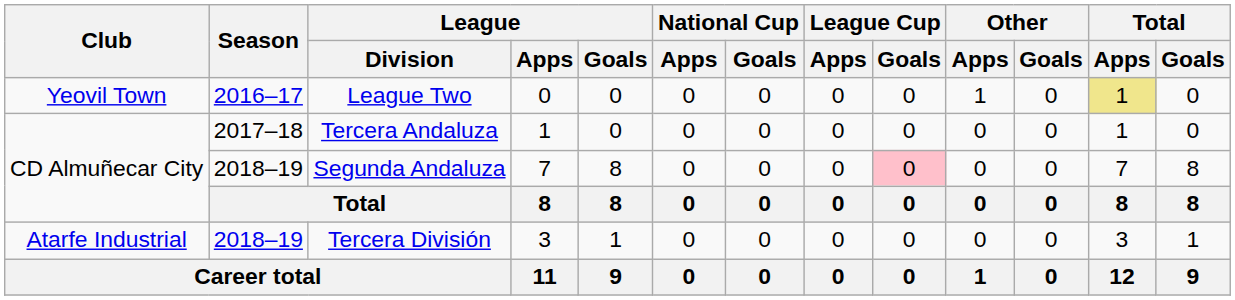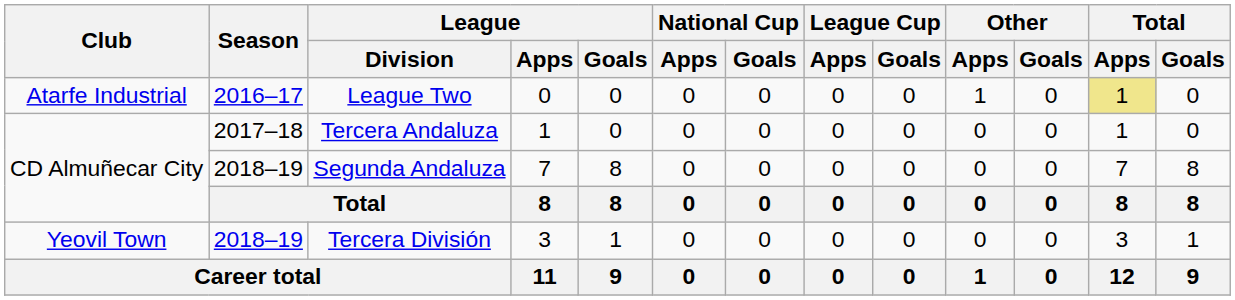 <table class="wikitable" style="text-align: center;">
 <tr>
 <th rowspan="2">Club</th>
 <th rowspan="2">Season</th>
 <th colspan="3">League</th>
 <th colspan="2">National Cup</th>
 <th colspan="2">League Cup</th>
 <th colspan="2">Other</th>
 <th colspan="2">Total</th>
 </tr>
 <tr>
 <th>Division</th>
 <th>Apps</th>
 <th>Goals</th>
 <th>Apps</th>
 <th>Goals</th>
 <th>Apps</th>
 <th>Goals</th>
 <th>Apps</th>
 <th>Goals</th>
 <th>Apps</th>
 <th>Goals</th>
 </tr>
 <tr>
-<td><a href='#'>Yeovil Town</a></td>
+<td><a href='#'>Atarfe Industrial</a></td>
 <td><a href='#'>2016–17</a></td>
 <td><a href='#'>League Two</a></td>
 <td>0</td>
 <td>0</td>
 <td>0</td>
 <td>0</td>
 <td>0</td>
 <td>0</td>
 <td>1</td>
 <td>0</td>
 <td style="background: khaki;">1</td>
 <td>0</td>
 </tr>
 <tr>
 <td rowspan=3>CD Almuñecar City</td>
 <td>2017–18</td>
 <td><a href='#'>Tercera Andaluza</a></td>
 <td>1</td>
 <td>0</td>
 <td>0</td>
 <td>0</td>
 <td>0</td>
 <td>0</td>
 <td>0</td>
 <td>0</td>
 <td>1</td>
 <td>0</td>
 </tr>
 <tr>
 <td>2018–19</td>
 <td><a href='#'>Segunda Andaluza</a></td>
 <td>7</td>
 <td>8</td>
 <td>0</td>
 <td>0</td>
 <td>0</td>
-<td style="background: pink;">0</td>
+<td>0</td>
 <td>0</td>
 <td>0</td>
 <td>7</td>
 <td>8</td>
 </tr>
 <tr>
 <th colspan=2>Total</th>
 <th>8</th>
 <th>8</th>
 <th>0</th>
 <th>0</th>
 <th>0</th>
 <th>0</th>
 <th>0</th>
 <th>0</th>
 <th>8</th>
 <th>8</th>
 </tr>
 <tr>
-<td><a href='#'>Atarfe Industrial</a></td>
+<td><a href='#'>Yeovil Town</a></td>
 <td><a href='#'>2018–19</a></td>
 <td><a href='#'>Tercera División</a></td>
 <td>3</td>
 <td>1</td>
 <td>0</td>
 <td>0</td>
 <td>0</td>
 <td>0</td>
 <td>0</td>
 <td>0</td>
 <td>3</td>
 <td>1</td>
 </tr>
 <tr>
 <th colspan=3>Career total</th>
 <th>11</th>
 <th>9</th>
 <th>0</th>
 <th>0</th>
 <th>0</th>
 <th>0</th>
 <th>1</th>
 <th>0</th>
 <th>12</th>
 <th>9</th>
 </tr>
 </table>
